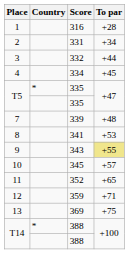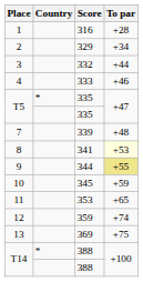 <table class="wikitable" style="font-size:95%;">
 <tr>
 <th>Place</th>
 <th>Country</th>
 <th>Score</th>
 <th>To par</th>
 </tr>
 <tr>
 <td align=center>1</td>
 <td></td>
 <td>316</td>
 <td align=center>+28</td>
 </tr>
 <tr>
 <td align=center>2</td>
 <td></td>
-<td>331</td>
+<td>329</td>
 <td align=center>+34</td>
 </tr>
 <tr>
 <td align=center>3</td>
 <td></td>
 <td>332</td>
 <td align=center>+44</td>
 </tr>
 <tr>
 <td align="center">4</td>
 <td></td>
-<td>334</td>
-<td align="center">+45</td>
+<td>333</td>
+<td align="center">+46</td>
 </tr>
 <tr>
 <td rowspan="2" align="center">T5</td>
 <td> *</td>
 <td>335</td>
 <td rowspan="2" align="center">+47</td>
 </tr>
 <tr>
 <td></td>
 <td>335</td>
 </tr>
 <tr>
 <td align="center">7</td>
 <td></td>
 <td>339</td>
 <td align="center">+48</td>
 </tr>
 <tr>
 <td align="center">8</td>
 <td></td>
 <td>341</td>
-<td align="center">+53</td>
+<td align="center" style="background: lightyellow;">+53</td>
 </tr>
 <tr>
 <td align="center">9</td>
 <td></td>
-<td>343</td>
+<td>344</td>
 <td align="center" style="background: khaki;">+55</td>
 </tr>
 <tr>
 <td align="center">10</td>
 <td></td>
 <td>345</td>
-<td align="center">+57</td>
+<td align="center">+59</td>
 </tr>
 <tr>
 <td align="center">11</td>
 <td></td>
-<td>352</td>
+<td>353</td>
 <td align="center">+65</td>
 </tr>
 <tr>
 <td align="center">12</td>
 <td></td>
 <td>359</td>
-<td align="center">+71</td>
+<td align="center">+74</td>
 </tr>
 <tr>
 <td align="center">13</td>
 <td></td>
 <td>369</td>
 <td align="center">+75</td>
 </tr>
 <tr>
 <td rowspan="2" align="center">T14</td>
 <td> *</td>
 <td>388</td>
 <td rowspan="2" align="center">+100</td>
 </tr>
 <tr>
 <td></td>
 <td>388</td>
 </tr>
 </table>
